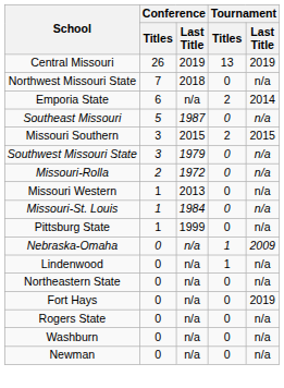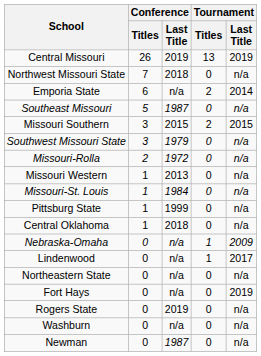 <table class="wikitable sortable" style="text-align:center">
 <tr>
 <th rowspan=2>School</th>
 <th colspan=2>Conference</th>
 <th colspan=2>Tournament</th>
 </tr>
 <tr>
 <th>Titles</th>
 <th>Last<br>Title</th>
 <th>Titles</th>
 <th>Last<br>Title</th>
 </tr>
 <tr>
 <td>Central Missouri</td>
 <td>26</td>
 <td>2019</td>
 <td>13</td>
 <td>2019</td>
 </tr>
 <tr>
 <td>Northwest Missouri State</td>
 <td>7</td>
 <td>2018</td>
 <td>0</td>
 <td>n/a</td>
 </tr>
 <tr>
 <td>Emporia State</td>
 <td>6</td>
 <td>n/a</td>
 <td>2</td>
 <td>2014</td>
 </tr>
 <tr>
 <td><em>Southeast Missouri</em></td>
 <td><em>5</em></td>
 <td><em>1987</em></td>
 <td><em>0</em></td>
 <td><em>n/a</em></td>
 </tr>
 <tr>
 <td>Missouri Southern</td>
 <td>3</td>
 <td>2015</td>
 <td>2</td>
 <td>2015</td>
 </tr>
 <tr>
 <td><em>Southwest Missouri State</em></td>
 <td><em>3</em></td>
 <td><em>1979</em></td>
 <td><em>0</em></td>
 <td><em>n/a</em></td>
 </tr>
 <tr>
 <td><em>Missouri-Rolla</em></td>
 <td><em>2</em></td>
 <td><em>1972</em></td>
 <td><em>0</em></td>
 <td><em>n/a</em></td>
 </tr>
 <tr>
 <td>Missouri Western</td>
 <td>1</td>
 <td>2013</td>
 <td>0</td>
 <td>n/a</td>
 </tr>
 <tr>
 <td><em>Missouri-St. Louis</em></td>
 <td><em>1</em></td>
 <td><em>1984</em></td>
 <td><em>0</em></td>
 <td><em>n/a</em></td>
 </tr>
 <tr>
 <td>Pittsburg State</td>
 <td>1</td>
 <td>1999</td>
 <td>0</td>
 <td>n/a</td>
 </tr>
 <tr>
+<td>Central Oklahoma</td>
+<td>1</td>
+<td>2018</td>
+<td>0</td>
+<td>n/a</td>
+</tr>
+<tr>
 <td><em>Nebraska-Omaha</em></td>
 <td><em>0</em></td>
 <td><em>n/a</em></td>
 <td><em>1</em></td>
 <td><em>2009</em></td>
 </tr>
 <tr>
 <td>Lindenwood</td>
 <td>0</td>
 <td>n/a</td>
 <td>1</td>
-<td>n/a</td>
+<td>2017</td>
 </tr>
 <tr>
 <td>Northeastern State</td>
 <td>0</td>
 <td>n/a</td>
 <td>0</td>
 <td>n/a</td>
 </tr>
 <tr>
 <td>Fort Hays</td>
 <td>0</td>
 <td>n/a</td>
 <td>0</td>
 <td>2019</td>
 </tr>
 <tr>
 <td>Rogers State</td>
 <td>0</td>
-<td>n/a</td>
+<td>2019</td>
 <td>0</td>
 <td>n/a</td>
 </tr>
 <tr>
 <td>Washburn</td>
 <td>0</td>
 <td>n/a</td>
 <td>0</td>
 <td>n/a</td>
 </tr>
 <tr>
 <td>Newman</td>
 <td>0</td>
-<td>n/a</td>
+<td><em>1987</em></td>
 <td>0</td>
 <td>n/a</td>
 </tr>
 </table>
